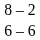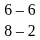 <table style="text-align:center">
 <tr>
 <th width=200></th>
 <th width=100></th>
 <th width=200></th>
 </tr>
 <tr>
 <td align=right><strong></strong></td>
+<td>6 – 6</td>
+<td align=left><strong></strong></td>
+</tr>
+<tr>
+<td align=right><strong></strong></td>
 <td>8 – 2</td>
 <td align=left></td>
 </tr>
-<tr>
-<td align=right><strong></strong></td>
-<td>6 – 6</td>
-<td align=left><strong></strong></td>
-</tr>
 </table>
